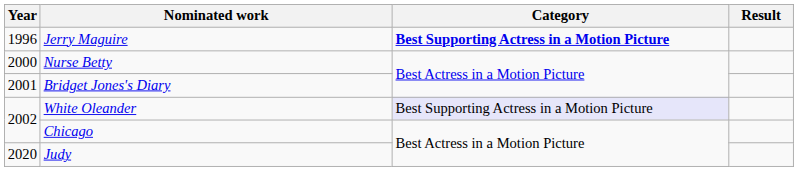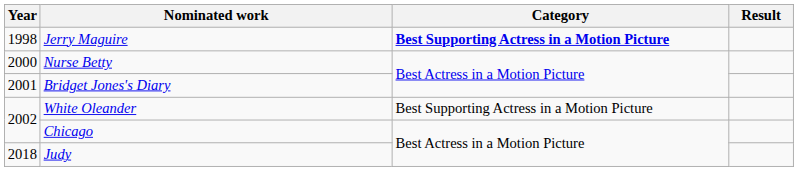 <table class="wikitable sortable">
 <tr>
 <th scope="col" style="width:1em;">Year</th>
 <th scope="col" style="width:39em;">Nominated work</th>
 <th scope="col" style="width:37em;">Category</th>
 <th scope="col" style="width:5em;">Result</th>
 </tr>
 <tr>
-<td>1996</td>
+<td>1998</td>
 <td><em><a href='#'>Jerry Maguire</a></em></td>
 <td><strong><a href='#'>Best Supporting Actress in a Motion Picture</a></strong></td>
 <td></td>
 </tr>
 <tr>
 <td>2000</td>
 <td><em><a href='#'>Nurse Betty</a></em></td>
 <td rowspan=2><a href='#'>Best Actress in a Motion Picture</a></td>
 <td></td>
 </tr>
 <tr>
 <td>2001</td>
 <td><em><a href='#'>Bridget Jones's Diary</a></em></td>
 <td></td>
 </tr>
 <tr>
 <td rowspan="2">2002</td>
 <td><em><a href='#'>White Oleander</a></em></td>
-<td style="background: lavender;">Best Supporting Actress in a Motion Picture</td>
+<td>Best Supporting Actress in a Motion Picture</td>
 <td></td>
 </tr>
 <tr>
 <td><em><a href='#'>Chicago</a></em></td>
 <td rowspan=2>Best Actress in a Motion Picture</td>
 <td></td>
 </tr>
 <tr>
-<td>2020</td>
+<td>2018</td>
 <td><em><a href='#'>Judy</a></em></td>
 <td></td>
 </tr>
 </table>
